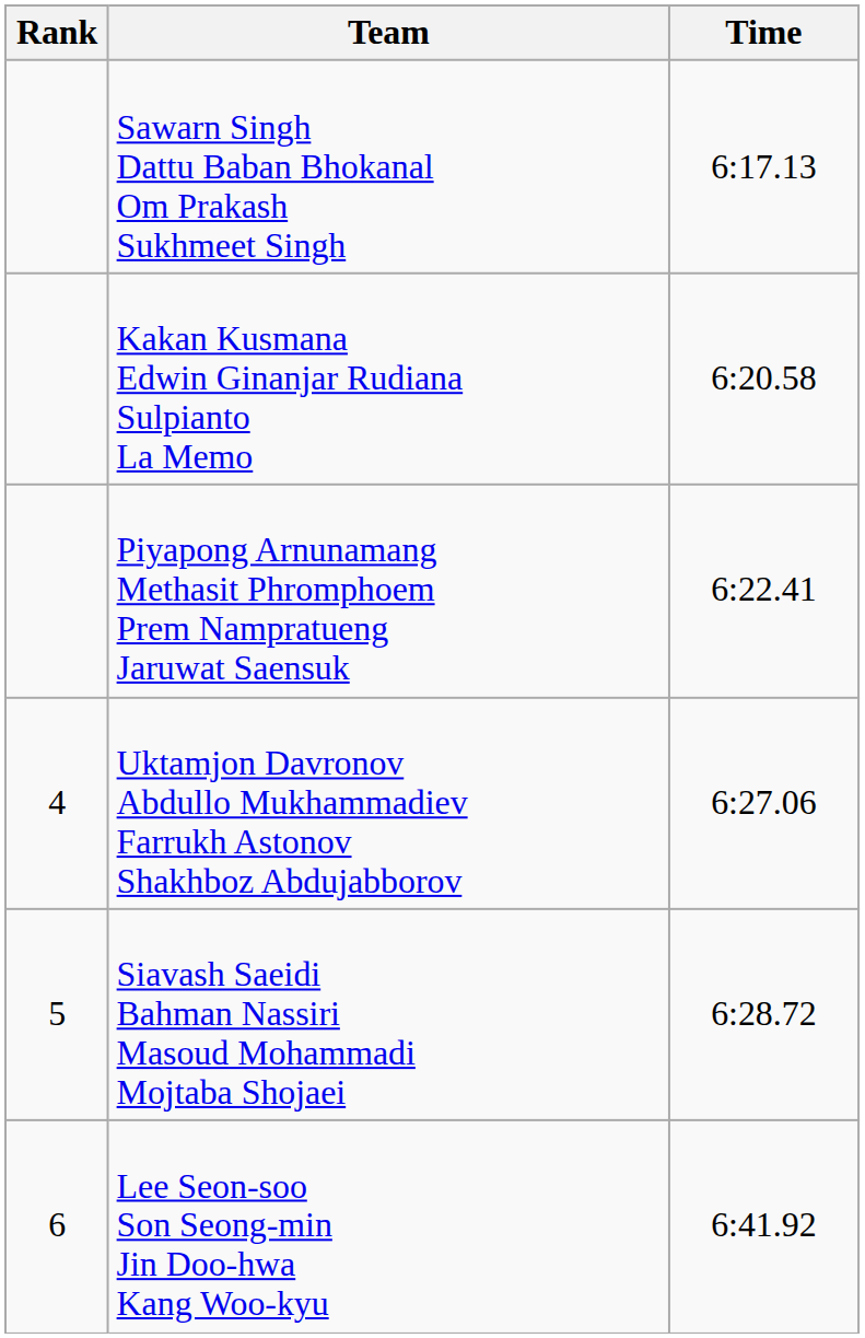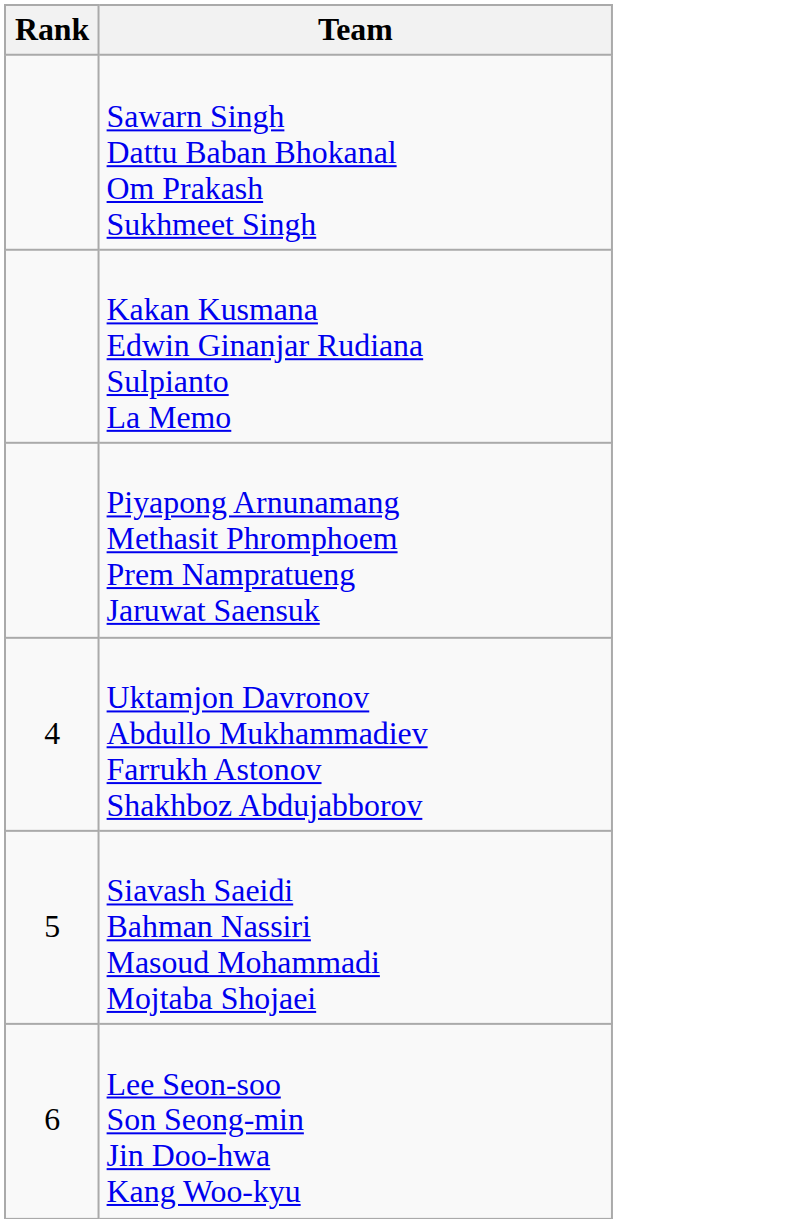 <table class=wikitable style="text-align:center">
 <tr>
 <th width=40>Rank</th>
 <th width=250>Team</th>
-<th width=80>Time</th>
 </tr>
 <tr>
 <td></td>
 <td align=left><br><a href='#'>Sawarn Singh</a><br><a href='#'>Dattu Baban Bhokanal</a><br><a href='#'>Om Prakash</a><br><a href='#'>Sukhmeet Singh</a></td>
-<td>6:17.13</td>
 </tr>
 <tr>
 <td></td>
 <td align=left><br><a href='#'>Kakan Kusmana</a><br><a href='#'>Edwin Ginanjar Rudiana</a><br><a href='#'>Sulpianto</a><br><a href='#'>La Memo</a></td>
-<td>6:20.58</td>
 </tr>
 <tr>
 <td></td>
 <td align=left><br><a href='#'>Piyapong Arnunamang</a><br><a href='#'>Methasit Phromphoem</a><br><a href='#'>Prem Nampratueng</a><br><a href='#'>Jaruwat Saensuk</a></td>
-<td>6:22.41</td>
 </tr>
 <tr>
 <td>4</td>
 <td align=left><br><a href='#'>Uktamjon Davronov</a><br><a href='#'>Abdullo Mukhammadiev</a><br><a href='#'>Farrukh Astonov</a><br><a href='#'>Shakhboz Abdujabborov</a></td>
-<td>6:27.06</td>
 </tr>
 <tr>
 <td>5</td>
 <td align=left><br><a href='#'>Siavash Saeidi</a><br><a href='#'>Bahman Nassiri</a><br><a href='#'>Masoud Mohammadi</a><br><a href='#'>Mojtaba Shojaei</a></td>
-<td>6:28.72</td>
 </tr>
 <tr>
 <td>6</td>
 <td align=left><br><a href='#'>Lee Seon-soo</a><br><a href='#'>Son Seong-min</a><br><a href='#'>Jin Doo-hwa</a><br><a href='#'>Kang Woo-kyu</a></td>
-<td>6:41.92</td>
 </tr>
 </table>
